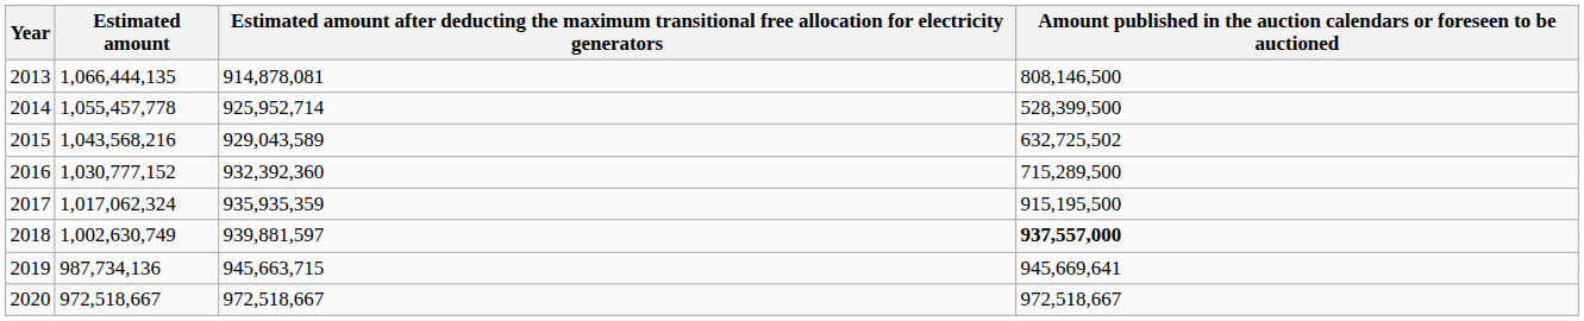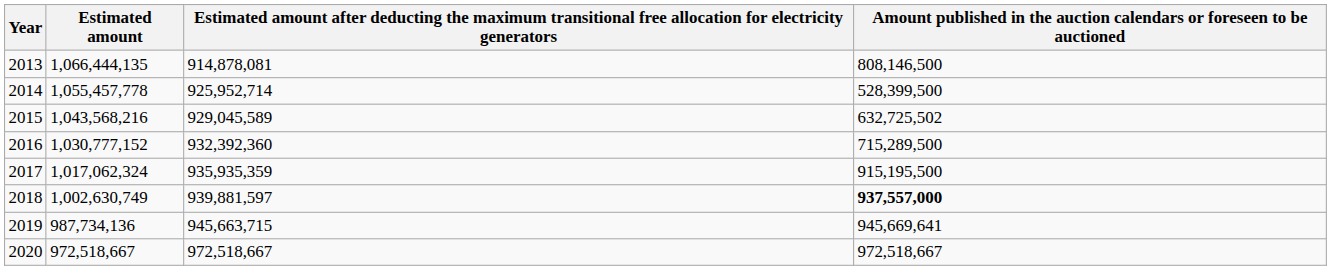 <table class="wikitable sortable">
 <tr>
 <th>Year</th>
 <th>Estimated amount</th>
 <th>Estimated amount after deducting the maximum transitional free allocation for electricity generators</th>
 <th>Amount published in the auction calendars or foreseen to be auctioned</th>
 </tr>
 <tr>
 <td>2013</td>
 <td>1,066,444,135</td>
 <td>914,878,081</td>
 <td>808,146,500</td>
 </tr>
 <tr>
 <td>2014</td>
 <td>1,055,457,778</td>
 <td>925,952,714</td>
 <td>528,399,500</td>
 </tr>
 <tr>
 <td>2015</td>
 <td>1,043,568,216</td>
-<td>929,043,589</td>
+<td>929,045,589</td>
 <td>632,725,502</td>
 </tr>
 <tr>
 <td>2016</td>
 <td>1,030,777,152</td>
 <td>932,392,360</td>
 <td>715,289,500</td>
 </tr>
 <tr>
 <td>2017</td>
 <td>1,017,062,324</td>
 <td>935,935,359</td>
 <td>915,195,500</td>
 </tr>
 <tr>
 <td>2018</td>
 <td>1,002,630,749</td>
 <td>939,881,597</td>
 <td><strong>937,557,000</strong></td>
 </tr>
 <tr>
 <td>2019</td>
 <td>987,734,136</td>
 <td>945,663,715</td>
 <td>945,669,641</td>
 </tr>
 <tr>
 <td>2020</td>
 <td>972,518,667</td>
 <td>972,518,667</td>
 <td>972,518,667</td>
 </tr>
 </table>
